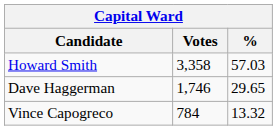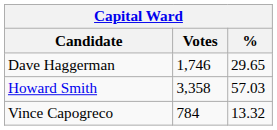 <table class="wikitable">
 <tr>
 <th colspan="3"><a href='#'>Capital Ward</a></th>
 </tr>
 <tr>
 <th style="width: 170px">Candidate</th>
 <th style="width: 50px">Votes</th>
 <th style="width: 40px">%</th>
 </tr>
 <tr>
+<td>Dave Haggerman</td>
+<td>1,746</td>
+<td>29.65</td>
+</tr>
+<tr>
 <td><a href='#'>Howard Smith</a></td>
 <td>3,358</td>
 <td>57.03</td>
-</tr>
-<tr>
-<td>Dave Haggerman</td>
-<td>1,746</td>
-<td>29.65</td>
 </tr>
 <tr>
 <td>Vince Capogreco</td>
 <td>784</td>
 <td>13.32</td>
 </tr>
 </table>
